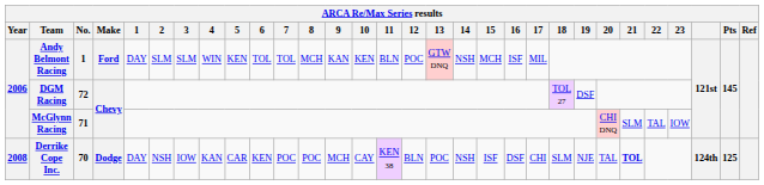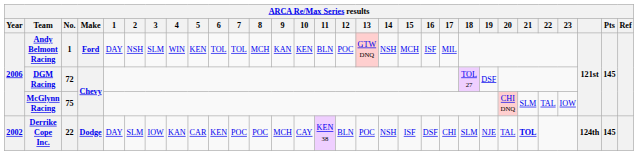 <table class="wikitable" style="text-align:center; font-size:75%">
 <tr>
 <th colspan=45><a href='#'>ARCA Re/Max Series</a> results</th>
 </tr>
 <tr>
 <th>Year</th>
 <th>Team</th>
 <th>No.</th>
 <th>Make</th>
 <th>1</th>
 <th>2</th>
 <th>3</th>
 <th>4</th>
 <th>5</th>
 <th>6</th>
 <th>7</th>
 <th>8</th>
 <th>9</th>
 <th>10</th>
 <th>11</th>
 <th>12</th>
 <th>13</th>
 <th>14</th>
 <th>15</th>
 <th>16</th>
 <th>17</th>
 <th>18</th>
 <th>19</th>
 <th>20</th>
 <th>21</th>
 <th>22</th>
 <th>23</th>
 <th></th>
 <th>Pts</th>
 <th>Ref</th>
 </tr>
 <tr>
 <th rowspan=3><a href='#'>2006</a></th>
 <th><a href='#'>Andy Belmont Racing</a></th>
 <th>1</th>
 <th><a href='#'>Ford</a></th>
 <td><a href='#'>DAY</a></td>
-<td><a href='#'>SLM</a></td>
+<td><a href='#'>NSH</a></td>
 <td><a href='#'>SLM</a></td>
 <td><a href='#'>WIN</a></td>
 <td><a href='#'>KEN</a></td>
 <td><a href='#'>TOL</a></td>
 <td><a href='#'>TOL</a></td>
 <td><a href='#'>MCH</a></td>
 <td><a href='#'>KAN</a></td>
 <td><a href='#'>KEN</a></td>
 <td><a href='#'>BLN</a></td>
 <td><a href='#'>POC</a></td>
 <td style="background:#FFCFCF;"><a href='#'>GTW</a><br><small>DNQ</small></td>
 <td><a href='#'>NSH</a></td>
 <td><a href='#'>MCH</a></td>
 <td><a href='#'>ISF</a></td>
 <td><a href='#'>MIL</a></td>
 <td colspan=6></td>
 <th rowspan=3>121st</th>
 <th rowspan=3>145</th>
 <th rowspan=3></th>
 </tr>
 <tr>
 <th><a href='#'>DGM Racing</a></th>
 <th>72</th>
 <th rowspan=2><a href='#'>Chevy</a></th>
 <td colspan=17></td>
 <td style="background:#EFCFFF;"><a href='#'>TOL</a><br><small>27</small></td>
 <td><a href='#'>DSF</a></td>
 <td colspan=4></td>
 </tr>
 <tr>
 <th><a href='#'>McGlynn Racing</a></th>
-<th>71</th>
+<th>75</th>
 <td colspan=19></td>
 <td style="background:#FFCFCF;"><a href='#'>CHI</a><br><small>DNQ</small></td>
 <td><a href='#'>SLM</a></td>
 <td><a href='#'>TAL</a></td>
 <td><a href='#'>IOW</a></td>
 </tr>
 <tr>
-<th><a href='#'>2008</a></th>
+<th><a href='#'>2002</a></th>
 <th><a href='#'>Derrike Cope Inc.</a></th>
-<th>70</th>
+<th>22</th>
 <th><a href='#'>Dodge</a></th>
 <td><a href='#'>DAY</a></td>
-<td><a href='#'>NSH</a></td>
+<td><a href='#'>SLM</a></td>
 <td><a href='#'>IOW</a></td>
 <td><a href='#'>KAN</a></td>
 <td><a href='#'>CAR</a></td>
 <td><a href='#'>KEN</a></td>
 <td><a href='#'>POC</a></td>
 <td><a href='#'>POC</a></td>
 <td><a href='#'>MCH</a></td>
 <td><a href='#'>CAY</a></td>
 <td style="background:#EFCFFF;"><a href='#'>KEN</a><br><small>38</small></td>
 <td><a href='#'>BLN</a></td>
 <td><a href='#'>POC</a></td>
 <td><a href='#'>NSH</a></td>
 <td><a href='#'>ISF</a></td>
 <td><a href='#'>DSF</a></td>
 <td><a href='#'>CHI</a></td>
 <td><a href='#'>SLM</a></td>
 <td><a href='#'>NJE</a></td>
 <td><a href='#'>TAL</a></td>
 <td><strong><a href='#'>TOL</a></strong></td>
 <td colspan=2></td>
 <th>124th</th>
-<th>125</th>
+<th>145</th>
 <th></th>
 </tr>
 </table>
